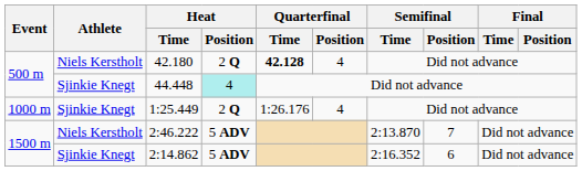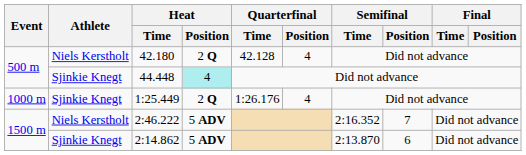 <table class="wikitable" border="1" style="font-size:90%">
 <tr>
 <th rowspan=2>Event</th>
 <th rowspan=2>Athlete</th>
 <th colspan=2>Heat</th>
 <th colspan=2>Quarterfinal</th>
 <th colspan=2>Semifinal</th>
 <th colspan=2>Final</th>
 </tr>
 <tr>
 <th>Time</th>
 <th>Position</th>
 <th>Time</th>
 <th>Position</th>
 <th>Time</th>
 <th>Position</th>
 <th>Time</th>
 <th>Position</th>
 </tr>
 <tr>
 <td rowspan=2><a href='#'>500 m</a></td>
 <td><a href='#'>Niels Kerstholt</a></td>
 <td align=center>42.180</td>
 <td align=center>2 <strong>Q</strong></td>
-<td align=center><strong>42.128</strong></td>
+<td align=center>42.128</td>
 <td align=center>4</td>
 <td colspan="4" align=center>Did not advance</td>
 </tr>
 <tr>
 <td><a href='#'>Sjinkie Knegt</a></td>
 <td align=center>44.448</td>
 <td align=center style="background: paleturquoise;">4</td>
 <td colspan="6" align=center>Did not advance</td>
 </tr>
 <tr>
 <td rowspan=1><a href='#'>1000 m</a></td>
 <td><a href='#'>Sjinkie Knegt</a></td>
 <td align=center>1:25.449</td>
 <td align=center>2 <strong>Q</strong></td>
 <td align=center>1:26.176</td>
 <td align=center>4</td>
 <td colspan="4" align=center>Did not advance</td>
 </tr>
 <tr>
 <td rowspan=2><a href='#'>1500 m</a></td>
 <td><a href='#'>Niels Kerstholt</a></td>
 <td align=center>2:46.222</td>
 <td align=center>5 <strong>ADV</strong></td>
 <td colspan=2 bgcolor=wheat></td>
-<td align=center>2:13.870</td>
+<td align=center>2:16.352</td>
 <td align=center>7</td>
 <td colspan="2" align=center>Did not advance</td>
 </tr>
 <tr>
 <td><a href='#'>Sjinkie Knegt</a></td>
 <td align=center>2:14.862</td>
 <td align=center>5 <strong>ADV</strong></td>
 <td colspan=2 bgcolor=wheat></td>
-<td align=center>2:16.352</td>
+<td align=center>2:13.870</td>
 <td align=center>6</td>
 <td colspan="2" align=center>Did not advance</td>
 </tr>
 </table>
